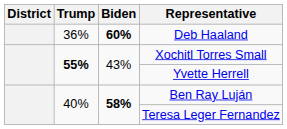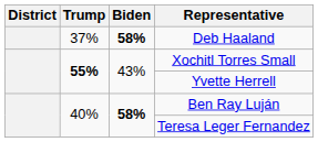 <table class=wikitable>
 <tr>
 <th>District</th>
 <th>Trump</th>
 <th>Biden</th>
 <th>Representative</th>
 </tr>
 <tr align=center>
 <th></th>
-<td>36%</td>
-<td><strong>60%</strong></td>
+<td>37%</td>
+<td><strong>58%</strong></td>
 <td><a href='#'>Deb Haaland</a></td>
 </tr>
 <tr align=center>
 <th rowspan=2 ></th>
 <td rowspan=2><strong>55%</strong></td>
 <td rowspan=2>43%</td>
 <td><a href='#'>Xochitl Torres Small</a></td>
 </tr>
 <tr align=center>
 <td><a href='#'>Yvette Herrell</a></td>
 </tr>
 <tr align=center>
 <th rowspan=2 ></th>
 <td rowspan=2>40%</td>
 <td rowspan=2><strong>58%</strong></td>
 <td><a href='#'>Ben Ray Luján</a></td>
 </tr>
 <tr align=center>
 <td><a href='#'>Teresa Leger Fernandez</a></td>
 </tr>
 </table>
